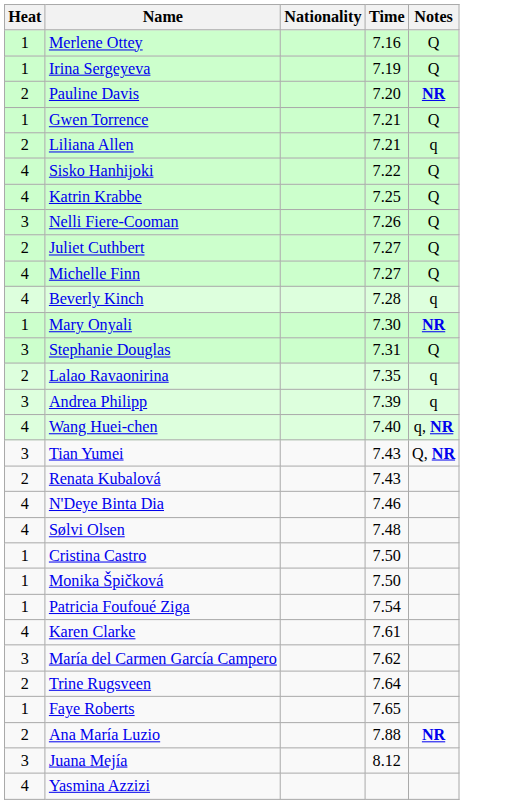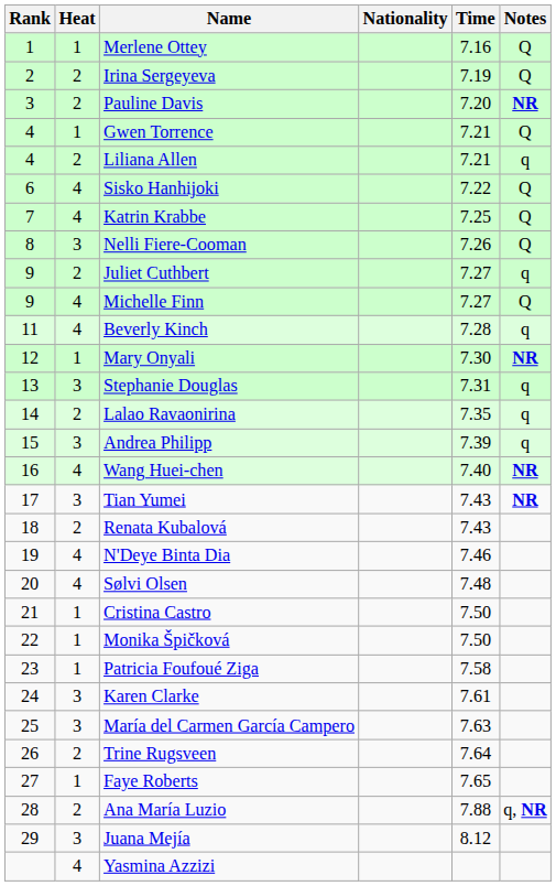 <table class="wikitable sortable" style="text-align:center">
 <tr>
+<th>Rank</th>
 <th>Heat</th>
 <th>Name</th>
 <th>Nationality</th>
 <th>Time</th>
 <th>Notes</th>
 </tr>
 <tr bgcolor=ccffcc>
 <td>1</td>
+<td>1</td>
 <td align="left"><a href='#'>Merlene Ottey</a></td>
 <td align=left></td>
 <td>7.16</td>
 <td>Q</td>
 </tr>
 <tr bgcolor=ccffcc>
-<td>1</td>
+<td>2</td>
+<td>2</td>
 <td align="left"><a href='#'>Irina Sergeyeva</a></td>
 <td align=left></td>
 <td>7.19</td>
 <td>Q</td>
 </tr>
 <tr bgcolor=ccffcc>
+<td>3</td>
 <td>2</td>
 <td align="left"><a href='#'>Pauline Davis</a></td>
 <td align=left></td>
 <td>7.20</td>
 <td><strong><a href='#'>NR</a></strong></td>
 </tr>
 <tr bgcolor=ccffcc>
+<td>4</td>
 <td>1</td>
 <td align="left"><a href='#'>Gwen Torrence</a></td>
 <td align=left></td>
 <td>7.21</td>
 <td>Q</td>
 </tr>
 <tr bgcolor=ccffcc>
+<td>4</td>
 <td>2</td>
 <td align="left"><a href='#'>Liliana Allen</a></td>
 <td align=left></td>
 <td>7.21</td>
 <td>q</td>
 </tr>
 <tr bgcolor=ccffcc>
+<td>6</td>
 <td>4</td>
 <td align="left"><a href='#'>Sisko Hanhijoki</a></td>
 <td align=left></td>
 <td>7.22</td>
 <td>Q</td>
 </tr>
 <tr bgcolor=ccffcc>
+<td>7</td>
 <td>4</td>
 <td align="left"><a href='#'>Katrin Krabbe</a></td>
 <td align=left></td>
 <td>7.25</td>
 <td>Q</td>
 </tr>
 <tr bgcolor=ccffcc>
+<td>8</td>
 <td>3</td>
 <td align="left"><a href='#'>Nelli Fiere-Cooman</a></td>
 <td align=left></td>
 <td>7.26</td>
 <td>Q</td>
 </tr>
 <tr bgcolor=ccffcc>
+<td>9</td>
 <td>2</td>
 <td align="left"><a href='#'>Juliet Cuthbert</a></td>
 <td align=left></td>
 <td>7.27</td>
-<td>Q</td>
+<td>q</td>
 </tr>
 <tr bgcolor=ccffcc>
+<td>9</td>
 <td>4</td>
 <td align="left"><a href='#'>Michelle Finn</a></td>
 <td align=left></td>
 <td>7.27</td>
 <td>Q</td>
 </tr>
 <tr bgcolor=ddffdd>
+<td>11</td>
 <td>4</td>
 <td align="left"><a href='#'>Beverly Kinch</a></td>
 <td align=left></td>
 <td>7.28</td>
 <td>q</td>
 </tr>
 <tr bgcolor=ccffcc>
+<td>12</td>
 <td>1</td>
 <td align="left"><a href='#'>Mary Onyali</a></td>
 <td align=left></td>
 <td>7.30</td>
 <td><strong><a href='#'>NR</a></strong></td>
 </tr>
 <tr bgcolor=ccffcc>
+<td>13</td>
 <td>3</td>
 <td align="left"><a href='#'>Stephanie Douglas</a></td>
 <td align=left></td>
 <td>7.31</td>
-<td>Q</td>
+<td>q</td>
 </tr>
 <tr bgcolor=ddffdd>
+<td>14</td>
 <td>2</td>
 <td align="left"><a href='#'>Lalao Ravaonirina</a></td>
 <td align=left></td>
 <td>7.35</td>
 <td>q</td>
 </tr>
 <tr bgcolor=ddffdd>
+<td>15</td>
 <td>3</td>
 <td align="left"><a href='#'>Andrea Philipp</a></td>
 <td align=left></td>
 <td>7.39</td>
 <td>q</td>
 </tr>
 <tr bgcolor=ddffdd>
+<td>16</td>
 <td>4</td>
 <td align="left"><a href='#'>Wang Huei-chen</a></td>
 <td align=left></td>
 <td>7.40</td>
-<td>q, <strong><a href='#'>NR</a></strong></td>
+<td><strong><a href='#'>NR</a></strong></td>
 </tr>
 <tr>
+<td>17</td>
 <td>3</td>
 <td align="left"><a href='#'>Tian Yumei</a></td>
 <td align=left></td>
 <td>7.43</td>
-<td>Q, <strong><a href='#'>NR</a></strong></td>
+<td><strong><a href='#'>NR</a></strong></td>
 </tr>
 <tr>
+<td>18</td>
 <td>2</td>
 <td align="left"><a href='#'>Renata Kubalová</a></td>
 <td align=left></td>
 <td>7.43</td>
 <td></td>
 </tr>
 <tr>
+<td>19</td>
 <td>4</td>
 <td align="left"><a href='#'>N'Deye Binta Dia</a></td>
 <td align=left></td>
 <td>7.46</td>
 <td></td>
 </tr>
 <tr>
+<td>20</td>
 <td>4</td>
 <td align="left"><a href='#'>Sølvi Olsen</a></td>
 <td align=left></td>
 <td>7.48</td>
 <td></td>
 </tr>
 <tr>
+<td>21</td>
 <td>1</td>
 <td align="left"><a href='#'>Cristina Castro</a></td>
 <td align=left></td>
 <td>7.50</td>
 <td></td>
 </tr>
 <tr>
+<td>22</td>
 <td>1</td>
 <td align="left"><a href='#'>Monika Špičková</a></td>
 <td align=left></td>
 <td>7.50</td>
 <td></td>
 </tr>
 <tr>
+<td>23</td>
 <td>1</td>
 <td align="left"><a href='#'>Patricia Foufoué Ziga</a></td>
 <td align=left></td>
-<td>7.54</td>
+<td>7.58</td>
 <td></td>
 </tr>
 <tr>
-<td>4</td>
+<td>24</td>
+<td>3</td>
 <td align="left"><a href='#'>Karen Clarke</a></td>
 <td align=left></td>
 <td>7.61</td>
 <td></td>
 </tr>
 <tr>
+<td>25</td>
 <td>3</td>
 <td align="left"><a href='#'>María del Carmen García Campero</a></td>
 <td align=left></td>
-<td>7.62</td>
+<td>7.63</td>
 <td></td>
 </tr>
 <tr>
+<td>26</td>
 <td>2</td>
 <td align="left"><a href='#'>Trine Rugsveen</a></td>
 <td align=left></td>
 <td>7.64</td>
 <td></td>
 </tr>
 <tr>
+<td>27</td>
 <td>1</td>
 <td align="left"><a href='#'>Faye Roberts</a></td>
 <td align=left></td>
 <td>7.65</td>
 <td></td>
 </tr>
 <tr>
+<td>28</td>
 <td>2</td>
 <td align="left"><a href='#'>Ana María Luzio</a></td>
 <td align=left></td>
 <td>7.88</td>
-<td><strong><a href='#'>NR</a></strong></td>
+<td>q, <strong><a href='#'>NR</a></strong></td>
 </tr>
 <tr>
+<td>29</td>
 <td>3</td>
 <td align="left"><a href='#'>Juana Mejía</a></td>
 <td align=left></td>
 <td>8.12</td>
 <td></td>
 </tr>
 <tr>
+<td></td>
 <td>4</td>
 <td align="left"><a href='#'>Yasmina Azzizi</a></td>
 <td align=left></td>
 <td></td>
 <td></td>
 </tr>
 </table>
